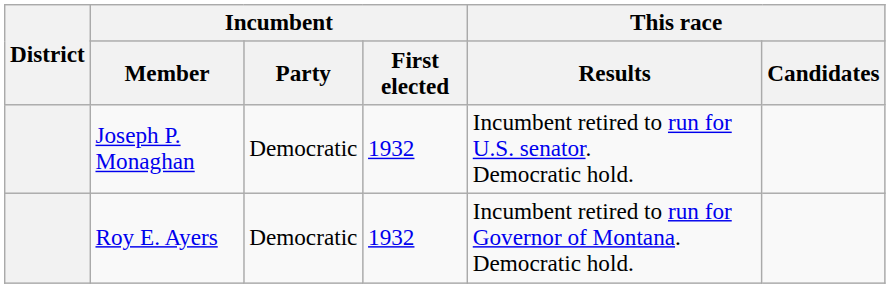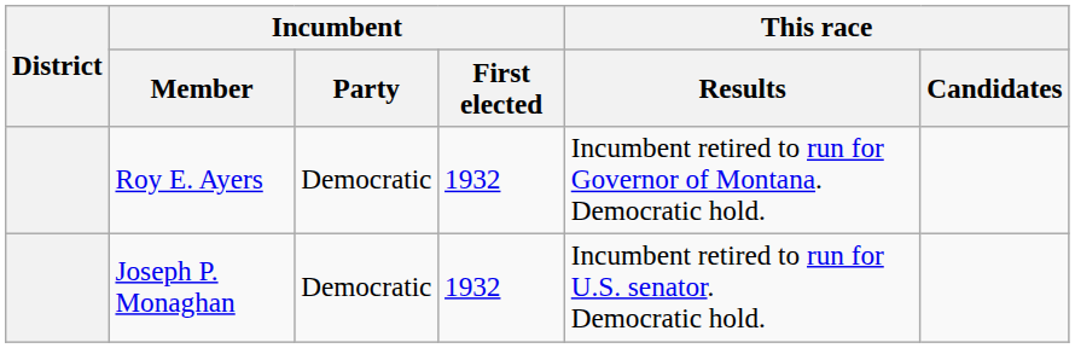 <table class=wikitable>
 <tr>
 <th rowspan=2>District</th>
 <th colspan=3>Incumbent</th>
 <th colspan=2>This race</th>
 </tr>
 <tr>
 <th>Member</th>
 <th>Party</th>
 <th>First elected</th>
 <th>Results</th>
 <th>Candidates</th>
 </tr>
 <tr>
 <th></th>
+<td><a href='#'>Roy E. Ayers</a></td>
+<td>Democratic</td>
+<td><a href='#'>1932</a></td>
+<td>Incumbent retired to <a href='#'>run for Governor of Montana</a>.<br>Democratic hold.</td>
+<td nowrap></td>
+</tr>
+<tr>
+<th></th>
 <td><a href='#'>Joseph P. Monaghan</a></td>
 <td>Democratic</td>
 <td><a href='#'>1932</a></td>
 <td>Incumbent retired to <a href='#'>run for U.S. senator</a>.<br>Democratic hold.</td>
 <td nowrap></td>
 </tr>
-<tr>
-<th></th>
-<td><a href='#'>Roy E. Ayers</a></td>
-<td>Democratic</td>
-<td><a href='#'>1932</a></td>
-<td>Incumbent retired to <a href='#'>run for Governor of Montana</a>.<br>Democratic hold.</td>
-<td nowrap></td>
-</tr>
 </table>
